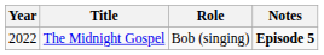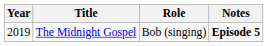 <table class="wikitable">
 <tr>
 <th>Year</th>
 <th>Title</th>
 <th>Role</th>
 <th>Notes</th>
 </tr>
 <tr>
-<td>2022</td>
+<td>2019</td>
 <td><a href='#'>The Midnight Gospel</a></td>
 <td>Bob (singing)</td>
 <td><strong>Episode 5</strong></td>
 </tr>
 </table>
